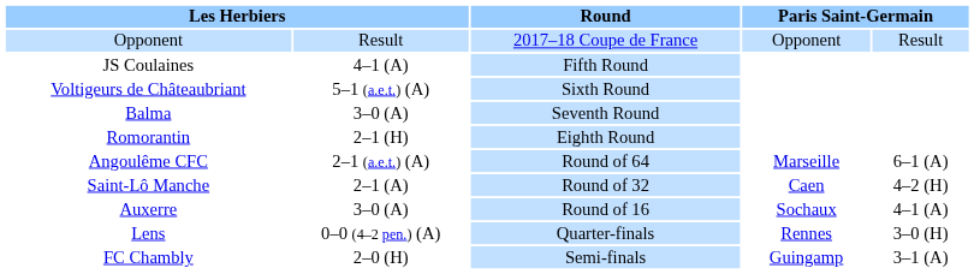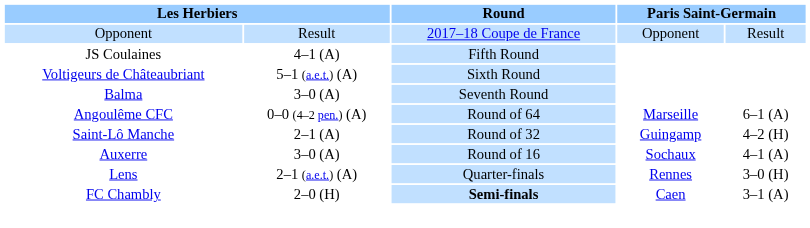 <table style="width:100%; text-align:center;">
 <tr style="vertical-align:top; background:#9cf;">
 <th colspan=2 style="width:1*">Les Herbiers</th>
 <th><strong>Round</strong></th>
 <th colspan=2 style="width:1*">Paris Saint-Germain</th>
 </tr>
 <tr style="vertical-align:top; background:#c1e0ff;">
 <td>Opponent</td>
 <td>Result</td>
 <td><a href='#'>2017–18 Coupe de France</a></td>
 <td>Opponent</td>
 <td>Result</td>
 </tr>
 <tr>
 <td>JS Coulaines</td>
 <td>4–1 (A)</td>
 <td style="background:#c1e0ff;">Fifth Round</td>
 <td></td>
 <td></td>
 </tr>
 <tr>
 <td><a href='#'>Voltigeurs de Châteaubriant</a></td>
 <td>5–1 <small>(<a href='#'>a.e.t.</a>)</small> (A)</td>
 <td style="background:#c1e0ff;">Sixth Round</td>
 <td></td>
 <td></td>
 </tr>
 <tr>
 <td><a href='#'>Balma</a></td>
 <td>3–0 (A)</td>
 <td style="background:#c1e0ff;">Seventh Round</td>
 <td></td>
 <td></td>
 </tr>
 <tr>
-<td><a href='#'>Romorantin</a></td>
-<td>2–1 (H)</td>
-<td style="background:#c1e0ff;">Eighth Round</td>
-<td></td>
-<td></td>
-</tr>
-<tr>
 <td><a href='#'>Angoulême CFC</a></td>
-<td>2–1 <small>(<a href='#'>a.e.t.</a>)</small> (A)</td>
+<td>0–0 <small>(4–2 <a href='#'>pen.</a>)</small> (A)</td>
 <td style="background:#c1e0ff;">Round of 64</td>
 <td><a href='#'>Marseille</a></td>
 <td>6–1 (A)</td>
 </tr>
 <tr>
 <td><a href='#'>Saint-Lô Manche</a></td>
 <td>2–1 (A)</td>
 <td style="background:#c1e0ff;">Round of 32</td>
-<td><a href='#'>Caen</a></td>
+<td><a href='#'>Guingamp</a></td>
 <td>4–2 (H)</td>
 </tr>
 <tr>
 <td><a href='#'>Auxerre</a></td>
 <td>3–0 (A)</td>
 <td style="background:#c1e0ff;">Round of 16</td>
 <td><a href='#'>Sochaux</a></td>
 <td>4–1 (A)</td>
 </tr>
 <tr>
 <td><a href='#'>Lens</a></td>
-<td>0–0 <small>(4–2 <a href='#'>pen.</a>)</small> (A)</td>
+<td>2–1 <small>(<a href='#'>a.e.t.</a>)</small> (A)</td>
 <td style="background:#c1e0ff;">Quarter-finals</td>
 <td><a href='#'>Rennes</a></td>
 <td>3–0 (H)</td>
 </tr>
 <tr>
 <td><a href='#'>FC Chambly</a></td>
 <td>2–0 (H)</td>
-<td style="background:#c1e0ff;">Semi-finals</td>
-<td><a href='#'>Guingamp</a></td>
+<td style="background:#c1e0ff;"><strong>Semi-finals</strong></td>
+<td><a href='#'>Caen</a></td>
 <td>3–1 (A)</td>
 </tr>
 </table>
